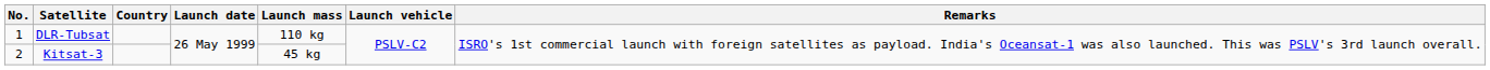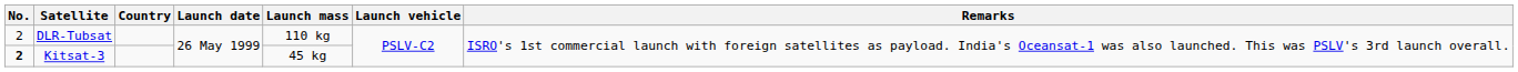 <table class="wikitable sortable mw-collapsible" style="text-align: center;">
 <tr>
 <th>No.</th>
 <th>Satellite</th>
 <th scope="col">Country</th>
 <th scope="col">Launch date</th>
 <th scope="col">Launch mass</th>
 <th>Launch vehicle</th>
 <th>Remarks</th>
 </tr>
 <tr>
-<td>1</td>
+<td>2</td>
 <td><a href='#'>DLR-Tubsat</a></td>
 <td></td>
 <td rowspan="2">26 May 1999</td>
 <td>110 kg</td>
 <td rowspan="2"><a href='#'>PSLV-C2</a></td>
 <td rowspan="2"><a href='#'>ISRO</a>'s 1st commercial launch with foreign satellites as payload. India's <a href='#'>Oceansat-1</a> was also launched. This was <a href='#'>PSLV</a>'s 3rd launch overall.</td>
 </tr>
 <tr>
-<td>2</td>
+<td><strong>2</strong></td>
 <td><a href='#'>Kitsat-3</a></td>
 <td></td>
 <td>45 kg</td>
 </tr>
 </table>
